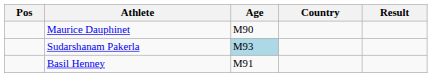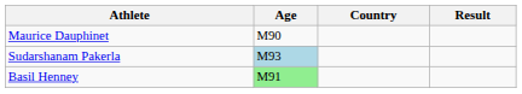 <table class="wikitable"  style="text-align:center; width:50%;">
 <tr>
-<th>Pos</th>
 <th>Athlete</th>
 <th>Age</th>
 <th>Country</th>
 <th>Result</th>
 </tr>
 <tr>
-<td align=center></td>
 <td align=left><a href='#'>Maurice Dauphinet</a></td>
 <td align=left>M90</td>
 <td align=left></td>
 <td></td>
 </tr>
 <tr>
-<td align=center></td>
 <td align=left><a href='#'>Sudarshanam Pakerla</a></td>
 <td align=left style="background: lightblue;">M93</td>
 <td align=left></td>
 <td></td>
 </tr>
 <tr>
-<td align=center></td>
 <td align=left><a href='#'>Basil Henney</a></td>
-<td align=left>M91</td>
+<td align=left style="background: lightgreen;">M91</td>
 <td align=left></td>
 <td></td>
 </tr>
 </table>
